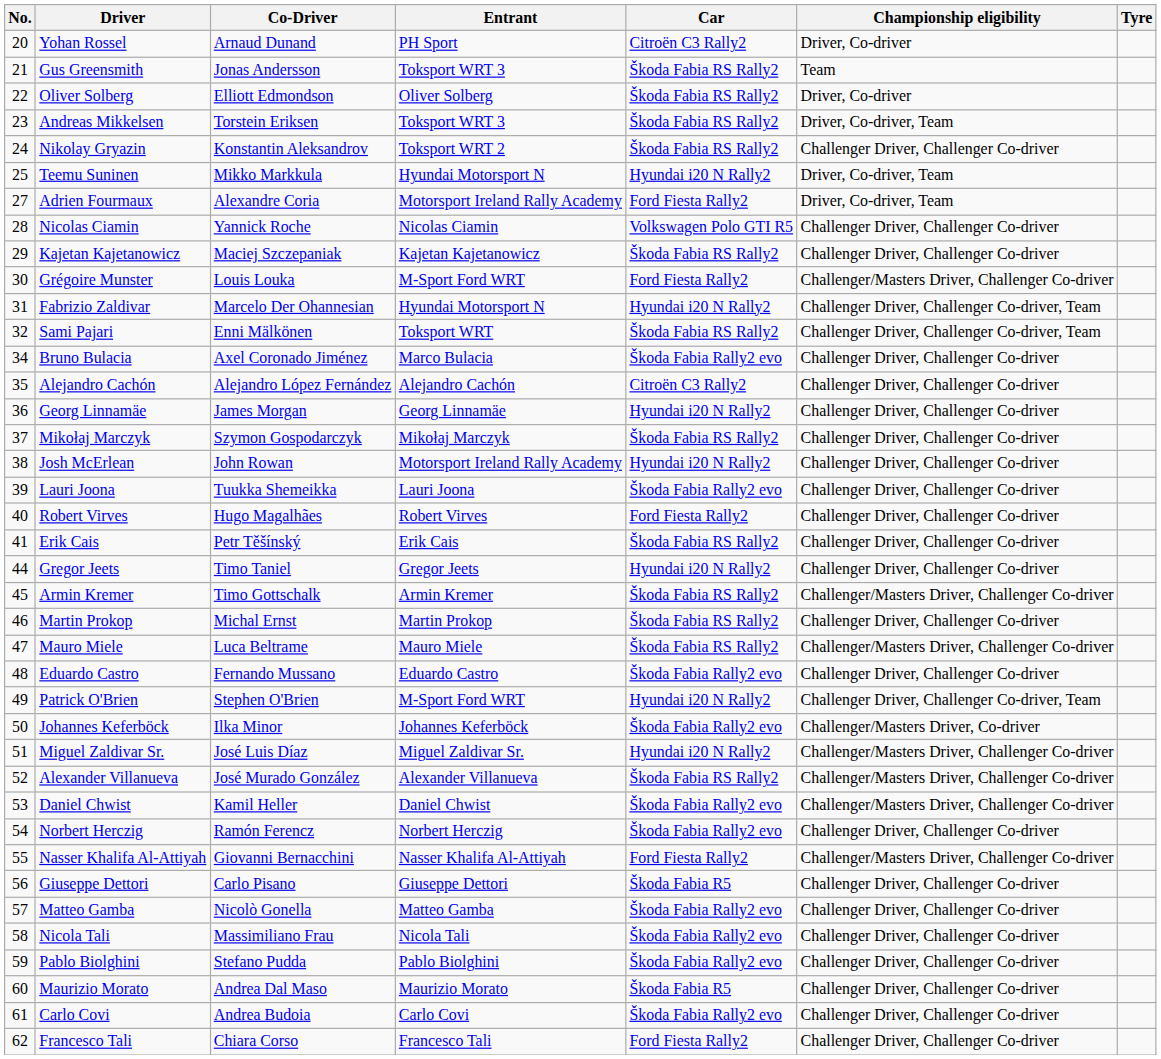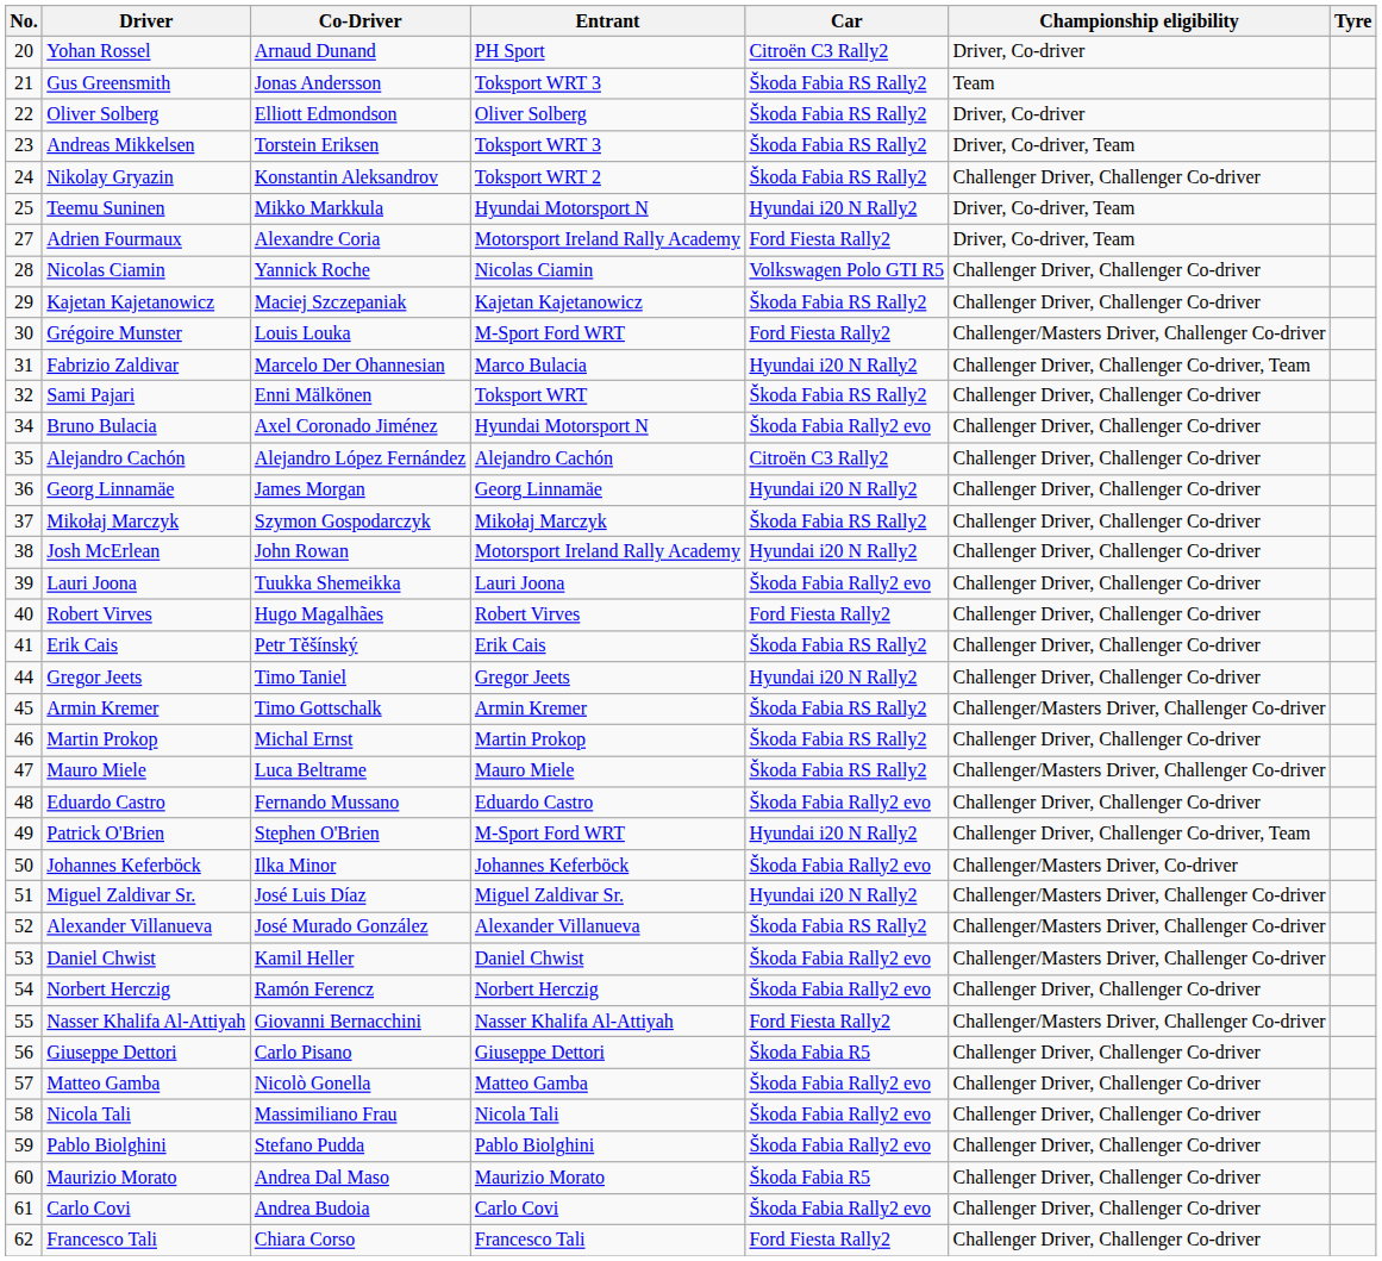 <table class="wikitable" style="font-size: 85%;">
 <tr>
 <th>No.</th>
 <th>Driver</th>
 <th>Co-Driver</th>
 <th>Entrant</th>
 <th>Car</th>
 <th>Championship eligibility</th>
 <th>Tyre</th>
 </tr>
 <tr>
 <td align="center">20</td>
 <td> <a href='#'>Yohan Rossel</a></td>
 <td> <a href='#'>Arnaud Dunand</a></td>
 <td> <a href='#'>PH Sport</a></td>
 <td><a href='#'>Citroën C3 Rally2</a></td>
 <td>Driver, Co-driver</td>
 <td align="center"></td>
 </tr>
 <tr>
 <td align="center">21</td>
 <td> <a href='#'>Gus Greensmith</a></td>
 <td> <a href='#'>Jonas Andersson</a></td>
 <td> <a href='#'>Toksport WRT 3</a></td>
 <td><a href='#'>Škoda Fabia RS Rally2</a></td>
 <td>Team</td>
 <td align="center"></td>
 </tr>
 <tr>
 <td align="center">22</td>
 <td> <a href='#'>Oliver Solberg</a></td>
 <td> <a href='#'>Elliott Edmondson</a></td>
 <td> <a href='#'>Oliver Solberg</a></td>
 <td><a href='#'>Škoda Fabia RS Rally2</a></td>
 <td>Driver, Co-driver</td>
 <td align="center"></td>
 </tr>
 <tr>
 <td align="center">23</td>
 <td> <a href='#'>Andreas Mikkelsen</a></td>
 <td> <a href='#'>Torstein Eriksen</a></td>
 <td> <a href='#'>Toksport WRT 3</a></td>
 <td><a href='#'>Škoda Fabia RS Rally2</a></td>
 <td>Driver, Co-driver, Team</td>
 <td align="center"></td>
 </tr>
 <tr>
 <td align="center">24</td>
 <td> <a href='#'>Nikolay Gryazin</a></td>
 <td> <a href='#'>Konstantin Aleksandrov</a></td>
 <td> <a href='#'>Toksport WRT 2</a></td>
 <td><a href='#'>Škoda Fabia RS Rally2</a></td>
 <td>Challenger Driver, Challenger Co-driver</td>
 <td align="center"></td>
 </tr>
 <tr>
 <td align="center">25</td>
 <td> <a href='#'>Teemu Suninen</a></td>
 <td> <a href='#'>Mikko Markkula</a></td>
 <td> <a href='#'>Hyundai Motorsport N</a></td>
 <td><a href='#'>Hyundai i20 N Rally2</a></td>
 <td>Driver, Co-driver, Team</td>
 <td align="center"></td>
 </tr>
 <tr>
 <td align="center">27</td>
 <td> <a href='#'>Adrien Fourmaux</a></td>
 <td> <a href='#'>Alexandre Coria</a></td>
 <td> <a href='#'>Motorsport Ireland Rally Academy</a></td>
 <td><a href='#'>Ford Fiesta Rally2</a></td>
 <td>Driver, Co-driver, Team</td>
 <td align="center"></td>
 </tr>
 <tr>
 <td align="center">28</td>
 <td> <a href='#'>Nicolas Ciamin</a></td>
 <td> <a href='#'>Yannick Roche</a></td>
 <td> <a href='#'>Nicolas Ciamin</a></td>
 <td><a href='#'>Volkswagen Polo GTI R5</a></td>
 <td>Challenger Driver, Challenger Co-driver</td>
 <td align="center"></td>
 </tr>
 <tr>
 <td align="center">29</td>
 <td> <a href='#'>Kajetan Kajetanowicz</a></td>
 <td> <a href='#'>Maciej Szczepaniak</a></td>
 <td> <a href='#'>Kajetan Kajetanowicz</a></td>
 <td><a href='#'>Škoda Fabia RS Rally2</a></td>
 <td>Challenger Driver, Challenger Co-driver</td>
 <td align="center"></td>
 </tr>
 <tr>
 <td align="center">30</td>
 <td> <a href='#'>Grégoire Munster</a></td>
 <td> <a href='#'>Louis Louka</a></td>
 <td> <a href='#'>M-Sport Ford WRT</a></td>
 <td><a href='#'>Ford Fiesta Rally2</a></td>
 <td>Challenger/Masters Driver, Challenger Co-driver</td>
 <td align="center"></td>
 </tr>
 <tr>
 <td align="center">31</td>
 <td> <a href='#'>Fabrizio Zaldivar</a></td>
 <td> <a href='#'>Marcelo Der Ohannesian</a></td>
-<td> <a href='#'>Hyundai Motorsport N</a></td>
+<td> <a href='#'>Marco Bulacia</a></td>
 <td><a href='#'>Hyundai i20 N Rally2</a></td>
 <td>Challenger Driver, Challenger Co-driver, Team</td>
 <td align="center"></td>
 </tr>
 <tr>
 <td align="center">32</td>
 <td> <a href='#'>Sami Pajari</a></td>
 <td> <a href='#'>Enni Mälkönen</a></td>
 <td> <a href='#'>Toksport WRT</a></td>
 <td><a href='#'>Škoda Fabia RS Rally2</a></td>
-<td>Challenger Driver, Challenger Co-driver, Team</td>
+<td>Challenger Driver, Challenger Co-driver</td>
 <td align="center"></td>
 </tr>
 <tr>
 <td align="center">34</td>
 <td> <a href='#'>Bruno Bulacia</a></td>
 <td> <a href='#'>Axel Coronado Jiménez</a></td>
-<td> <a href='#'>Marco Bulacia</a></td>
+<td> <a href='#'>Hyundai Motorsport N</a></td>
 <td><a href='#'>Škoda Fabia Rally2 evo</a></td>
 <td>Challenger Driver, Challenger Co-driver</td>
 <td align="center"></td>
 </tr>
 <tr>
 <td align="center">35</td>
 <td> <a href='#'>Alejandro Cachón</a></td>
 <td> <a href='#'>Alejandro López Fernández</a></td>
 <td> <a href='#'>Alejandro Cachón</a></td>
 <td><a href='#'>Citroën C3 Rally2</a></td>
 <td>Challenger Driver, Challenger Co-driver</td>
 <td align="center"></td>
 </tr>
 <tr>
 <td align="center">36</td>
 <td> <a href='#'>Georg Linnamäe</a></td>
 <td> <a href='#'>James Morgan</a></td>
 <td> <a href='#'>Georg Linnamäe</a></td>
 <td><a href='#'>Hyundai i20 N Rally2</a></td>
 <td>Challenger Driver, Challenger Co-driver</td>
 <td align="center"></td>
 </tr>
 <tr>
 <td align="center">37</td>
 <td> <a href='#'>Mikołaj Marczyk</a></td>
 <td> <a href='#'>Szymon Gospodarczyk</a></td>
 <td> <a href='#'>Mikołaj Marczyk</a></td>
 <td><a href='#'>Škoda Fabia RS Rally2</a></td>
 <td>Challenger Driver, Challenger Co-driver</td>
 <td align="center"></td>
 </tr>
 <tr>
 <td align="center">38</td>
 <td> <a href='#'>Josh McErlean</a></td>
 <td> <a href='#'>John Rowan</a></td>
 <td> <a href='#'>Motorsport Ireland Rally Academy</a></td>
 <td><a href='#'>Hyundai i20 N Rally2</a></td>
 <td>Challenger Driver, Challenger Co-driver</td>
 <td align="center"></td>
 </tr>
 <tr>
 <td align="center">39</td>
 <td> <a href='#'>Lauri Joona</a></td>
 <td> <a href='#'>Tuukka Shemeikka</a></td>
 <td> <a href='#'>Lauri Joona</a></td>
 <td><a href='#'>Škoda Fabia Rally2 evo</a></td>
 <td>Challenger Driver, Challenger Co-driver</td>
 <td align="center"></td>
 </tr>
 <tr>
 <td align="center">40</td>
 <td> <a href='#'>Robert Virves</a></td>
 <td> <a href='#'>Hugo Magalhães</a></td>
 <td> <a href='#'>Robert Virves</a></td>
 <td><a href='#'>Ford Fiesta Rally2</a></td>
 <td>Challenger Driver, Challenger Co-driver</td>
 <td align="center"></td>
 </tr>
 <tr>
 <td align="center">41</td>
 <td> <a href='#'>Erik Cais</a></td>
 <td> <a href='#'>Petr Těšínský</a></td>
 <td> <a href='#'>Erik Cais</a></td>
 <td><a href='#'>Škoda Fabia RS Rally2</a></td>
 <td>Challenger Driver, Challenger Co-driver</td>
 <td align="center"></td>
 </tr>
 <tr>
 <td align="center">44</td>
 <td> <a href='#'>Gregor Jeets</a></td>
 <td> <a href='#'>Timo Taniel</a></td>
 <td> <a href='#'>Gregor Jeets</a></td>
 <td><a href='#'>Hyundai i20 N Rally2</a></td>
 <td>Challenger Driver, Challenger Co-driver</td>
 <td align="center"></td>
 </tr>
 <tr>
 <td align="center">45</td>
 <td> <a href='#'>Armin Kremer</a></td>
 <td> <a href='#'>Timo Gottschalk</a></td>
 <td> <a href='#'>Armin Kremer</a></td>
 <td><a href='#'>Škoda Fabia RS Rally2</a></td>
 <td>Challenger/Masters Driver, Challenger Co-driver</td>
 <td align="center"></td>
 </tr>
 <tr>
 <td align="center">46</td>
 <td> <a href='#'>Martin Prokop</a></td>
 <td> <a href='#'>Michal Ernst</a></td>
 <td> <a href='#'>Martin Prokop</a></td>
 <td><a href='#'>Škoda Fabia RS Rally2</a></td>
 <td>Challenger Driver, Challenger Co-driver</td>
 <td align="center"></td>
 </tr>
 <tr>
 <td align="center">47</td>
 <td> <a href='#'>Mauro Miele</a></td>
 <td> <a href='#'>Luca Beltrame</a></td>
 <td> <a href='#'>Mauro Miele</a></td>
 <td><a href='#'>Škoda Fabia RS Rally2</a></td>
 <td>Challenger/Masters Driver, Challenger Co-driver</td>
 <td align="center"></td>
 </tr>
 <tr>
 <td align="center">48</td>
 <td> <a href='#'>Eduardo Castro</a></td>
 <td> <a href='#'>Fernando Mussano</a></td>
 <td> <a href='#'>Eduardo Castro</a></td>
 <td><a href='#'>Škoda Fabia Rally2 evo</a></td>
 <td>Challenger Driver, Challenger Co-driver</td>
 <td align="center"></td>
 </tr>
 <tr>
 <td align="center">49</td>
 <td> <a href='#'>Patrick O'Brien</a></td>
 <td> <a href='#'>Stephen O'Brien</a></td>
 <td> <a href='#'>M-Sport Ford WRT</a></td>
 <td><a href='#'>Hyundai i20 N Rally2</a></td>
 <td>Challenger Driver, Challenger Co-driver, Team</td>
 <td align="center"></td>
 </tr>
 <tr>
 <td align="center">50</td>
 <td> <a href='#'>Johannes Keferböck</a></td>
 <td> <a href='#'>Ilka Minor</a></td>
 <td> <a href='#'>Johannes Keferböck</a></td>
 <td><a href='#'>Škoda Fabia Rally2 evo</a></td>
 <td>Challenger/Masters Driver, Co-driver</td>
 <td align="center"></td>
 </tr>
 <tr>
 <td align="center">51</td>
 <td> <a href='#'>Miguel Zaldivar Sr.</a></td>
 <td> <a href='#'>José Luis Díaz</a></td>
 <td> <a href='#'>Miguel Zaldivar Sr.</a></td>
 <td><a href='#'>Hyundai i20 N Rally2</a></td>
 <td>Challenger/Masters Driver, Challenger Co-driver</td>
 <td align="center"></td>
 </tr>
 <tr>
 <td align="center">52</td>
 <td> <a href='#'>Alexander Villanueva</a></td>
 <td> <a href='#'>José Murado González</a></td>
 <td> <a href='#'>Alexander Villanueva</a></td>
 <td><a href='#'>Škoda Fabia RS Rally2</a></td>
 <td>Challenger/Masters Driver, Challenger Co-driver</td>
 <td align="center"></td>
 </tr>
 <tr>
 <td align="center">53</td>
 <td> <a href='#'>Daniel Chwist</a></td>
 <td> <a href='#'>Kamil Heller</a></td>
 <td> <a href='#'>Daniel Chwist</a></td>
 <td><a href='#'>Škoda Fabia Rally2 evo</a></td>
 <td>Challenger/Masters Driver, Challenger Co-driver</td>
 <td align="center"></td>
 </tr>
 <tr>
 <td align="center">54</td>
 <td> <a href='#'>Norbert Herczig</a></td>
 <td> <a href='#'>Ramón Ferencz</a></td>
 <td> <a href='#'>Norbert Herczig</a></td>
 <td><a href='#'>Škoda Fabia Rally2 evo</a></td>
 <td>Challenger Driver, Challenger Co-driver</td>
 <td align="center"></td>
 </tr>
 <tr>
 <td align="center">55</td>
 <td> <a href='#'>Nasser Khalifa Al-Attiyah</a></td>
 <td> <a href='#'>Giovanni Bernacchini</a></td>
 <td> <a href='#'>Nasser Khalifa Al-Attiyah</a></td>
 <td><a href='#'>Ford Fiesta Rally2</a></td>
 <td>Challenger/Masters Driver, Challenger Co-driver</td>
 <td align="center"></td>
 </tr>
 <tr>
 <td align="center">56</td>
 <td> <a href='#'>Giuseppe Dettori</a></td>
 <td> <a href='#'>Carlo Pisano</a></td>
 <td> <a href='#'>Giuseppe Dettori</a></td>
 <td><a href='#'>Škoda Fabia R5</a></td>
 <td>Challenger Driver, Challenger Co-driver</td>
 <td align="center"></td>
 </tr>
 <tr>
 <td align="center">57</td>
 <td> <a href='#'>Matteo Gamba</a></td>
 <td> <a href='#'>Nicolò Gonella</a></td>
 <td> <a href='#'>Matteo Gamba</a></td>
 <td><a href='#'>Škoda Fabia Rally2 evo</a></td>
 <td>Challenger Driver, Challenger Co-driver</td>
 <td align="center"></td>
 </tr>
 <tr>
 <td align="center">58</td>
 <td> <a href='#'>Nicola Tali</a></td>
 <td> <a href='#'>Massimiliano Frau</a></td>
 <td> <a href='#'>Nicola Tali</a></td>
 <td><a href='#'>Škoda Fabia Rally2 evo</a></td>
 <td>Challenger Driver, Challenger Co-driver</td>
 <td align="center"></td>
 </tr>
 <tr>
 <td align="center">59</td>
 <td> <a href='#'>Pablo Biolghini</a></td>
 <td> <a href='#'>Stefano Pudda</a></td>
 <td> <a href='#'>Pablo Biolghini</a></td>
 <td><a href='#'>Škoda Fabia Rally2 evo</a></td>
 <td>Challenger Driver, Challenger Co-driver</td>
 <td align="center"></td>
 </tr>
 <tr>
 <td align="center">60</td>
 <td> <a href='#'>Maurizio Morato</a></td>
 <td> <a href='#'>Andrea Dal Maso</a></td>
 <td> <a href='#'>Maurizio Morato</a></td>
 <td><a href='#'>Škoda Fabia R5</a></td>
 <td>Challenger Driver, Challenger Co-driver</td>
 <td align="center"></td>
 </tr>
 <tr>
 <td align="center">61</td>
 <td> <a href='#'>Carlo Covi</a></td>
 <td> <a href='#'>Andrea Budoia</a></td>
 <td> <a href='#'>Carlo Covi</a></td>
 <td><a href='#'>Škoda Fabia Rally2 evo</a></td>
 <td>Challenger Driver, Challenger Co-driver</td>
 <td align="center"></td>
 </tr>
 <tr>
 <td align="center">62</td>
 <td> <a href='#'>Francesco Tali</a></td>
 <td> <a href='#'>Chiara Corso</a></td>
 <td> <a href='#'>Francesco Tali</a></td>
 <td><a href='#'>Ford Fiesta Rally2</a></td>
 <td>Challenger Driver, Challenger Co-driver</td>
 <td align="center"></td>
 </tr>
 <tr>
 </tr>
 </table>
